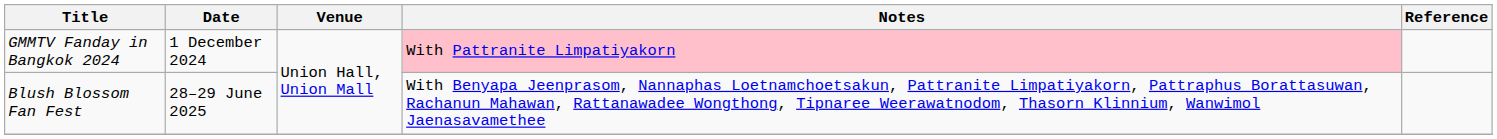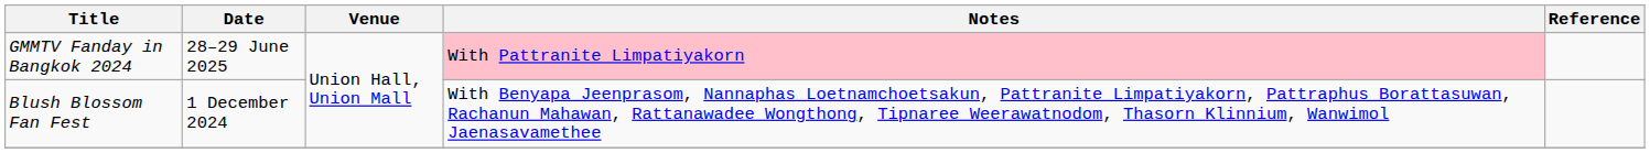 <table class="wikitable" style="text-align:left;">
 <tr>
 <th>Title</th>
 <th>Date</th>
 <th>Venue</th>
 <th>Notes</th>
 <th>Reference</th>
 </tr>
 <tr>
 <td><em>GMMTV Fanday in Bangkok 2024</em></td>
-<td>1 December 2024</td>
+<td>28–29 June 2025</td>
 <td rowspan="2">Union Hall, <a href='#'>Union Mall</a></td>
 <td style="background: pink;">With <a href='#'>Pattranite Limpatiyakorn</a></td>
 <td></td>
 </tr>
 <tr>
 <td><em>Blush Blossom Fan Fest</em></td>
-<td>28–29 June 2025</td>
+<td>1 December 2024</td>
 <td>With <a href='#'>Benyapa Jeenprasom</a>, <a href='#'>Nannaphas Loetnamchoetsakun</a>, <a href='#'>Pattranite Limpatiyakorn</a>, <a href='#'>Pattraphus Borattasuwan</a>, <a href='#'>Rachanun Mahawan</a>, <a href='#'>Rattanawadee Wongthong</a>, <a href='#'>Tipnaree Weerawatnodom</a>, <a href='#'>Thasorn Klinnium</a>, <a href='#'>Wanwimol Jaenasavamethee</a></td>
 <td></td>
 </tr>
 <tr>
 </tr>
 </table>
